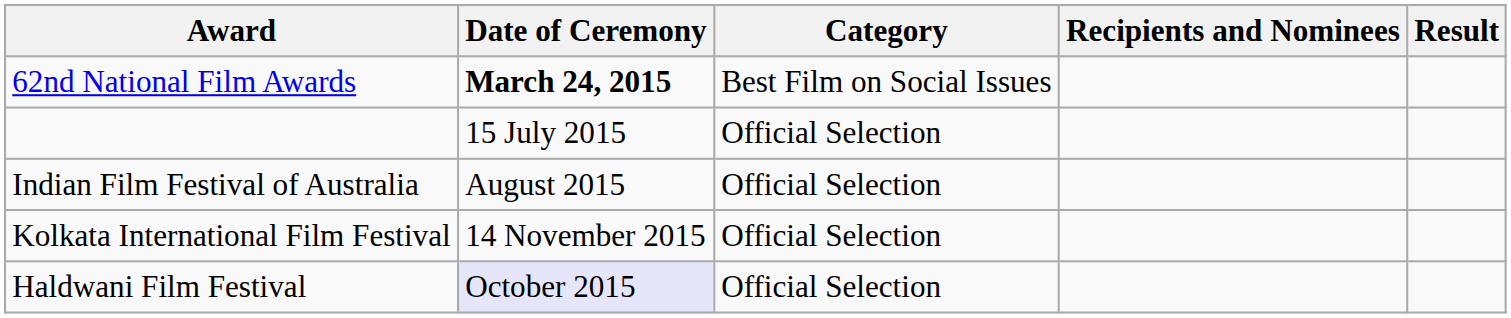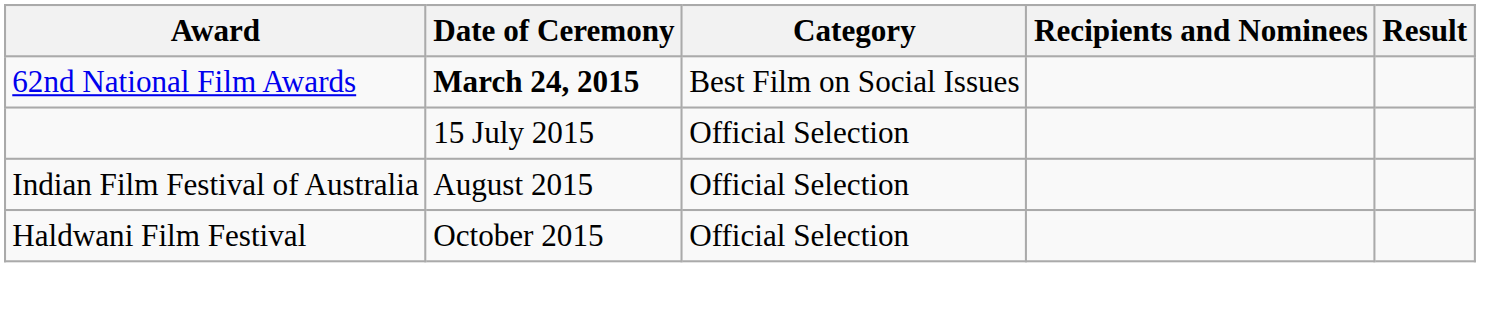 <table class="wikitable" style="font-size: 95%;">
 <tr>
 <th>Award</th>
 <th>Date of Ceremony</th>
 <th>Category</th>
 <th>Recipients and Nominees</th>
 <th>Result</th>
 </tr>
 <tr>
 <td><a href='#'>62nd National Film Awards</a></td>
 <td><strong>March 24, 2015</strong></td>
 <td>Best Film on Social Issues</td>
 <td></td>
 <td></td>
 </tr>
 <tr>
 <td></td>
 <td>15 July 2015</td>
 <td>Official Selection</td>
 <td></td>
 <td></td>
 </tr>
 <tr>
 <td>Indian Film Festival of Australia</td>
 <td>August  2015</td>
 <td>Official Selection</td>
 <td></td>
 <td></td>
 </tr>
 <tr>
-<td>Kolkata International Film Festival</td>
-<td>14 November 2015</td>
-<td>Official Selection</td>
-<td></td>
-<td></td>
-</tr>
-<tr>
 <td>Haldwani Film Festival</td>
-<td style="background: lavender;">October 2015</td>
+<td>October 2015</td>
 <td>Official Selection</td>
 <td></td>
 <td></td>
 </tr>
 </table>
